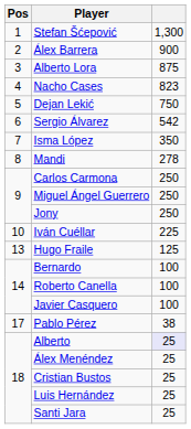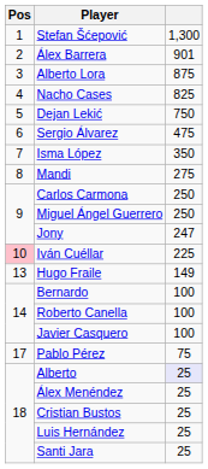 <table class="wikitable" style="text-align:center">
 <tr>
 <th>Pos</th>
 <th>Player</th>
 <th></th>
 </tr>
 <tr>
 <td>1</td>
 <td align=left><a href='#'>Stefan Šćepović</a></td>
 <td>1,300</td>
 </tr>
 <tr>
 <td>2</td>
 <td align=left><a href='#'>Álex Barrera</a></td>
-<td>900</td>
+<td>901</td>
 </tr>
 <tr>
 <td>3</td>
 <td align=left><a href='#'>Alberto Lora</a></td>
 <td>875</td>
 </tr>
 <tr>
 <td>4</td>
 <td align=left><a href='#'>Nacho Cases</a></td>
-<td>823</td>
+<td>825</td>
 </tr>
 <tr>
 <td>5</td>
 <td align=left><a href='#'>Dejan Lekić</a></td>
 <td>750</td>
 </tr>
 <tr>
 <td>6</td>
 <td align=left><a href='#'>Sergio Álvarez</a></td>
-<td>542</td>
+<td>475</td>
 </tr>
 <tr>
 <td>7</td>
 <td align=left><a href='#'>Isma López</a></td>
 <td>350</td>
 </tr>
 <tr>
 <td>8</td>
 <td align=left><a href='#'>Mandi</a></td>
-<td>278</td>
+<td>275</td>
 </tr>
 <tr>
 <td rowspan=3>9</td>
 <td align=left><a href='#'>Carlos Carmona</a></td>
 <td>250</td>
 </tr>
 <tr>
 <td align=left><a href='#'>Miguel Ángel Guerrero</a></td>
 <td>250</td>
 </tr>
 <tr>
 <td align=left><a href='#'>Jony</a></td>
-<td>250</td>
+<td>247</td>
 </tr>
 <tr>
-<td>10</td>
+<td style="background: pink;">10</td>
 <td align=left><a href='#'>Iván Cuéllar</a></td>
 <td>225</td>
 </tr>
 <tr>
 <td>13</td>
 <td align=left><a href='#'>Hugo Fraile</a></td>
-<td>125</td>
+<td>149</td>
 </tr>
 <tr>
 <td rowspan=3>14</td>
 <td align=left><a href='#'>Bernardo</a></td>
 <td>100</td>
 </tr>
 <tr>
 <td align=left><a href='#'>Roberto Canella</a></td>
 <td>100</td>
 </tr>
 <tr>
 <td align=left><a href='#'>Javier Casquero</a></td>
 <td>100</td>
 </tr>
 <tr>
 <td>17</td>
 <td align=left><a href='#'>Pablo Pérez</a></td>
-<td>38</td>
+<td>75</td>
 </tr>
 <tr>
 <td rowspan=5>18</td>
 <td align=left><a href='#'>Alberto</a></td>
 <td style="background: lavender;">25</td>
 </tr>
 <tr>
 <td align=left><a href='#'>Álex Menéndez</a></td>
 <td>25</td>
 </tr>
 <tr>
 <td align=left><a href='#'>Cristian Bustos</a></td>
 <td>25</td>
 </tr>
 <tr>
 <td align=left><a href='#'>Luis Hernández</a></td>
 <td>25</td>
 </tr>
 <tr>
 <td align=left><a href='#'>Santi Jara</a></td>
 <td>25</td>
 </tr>
 </table>
